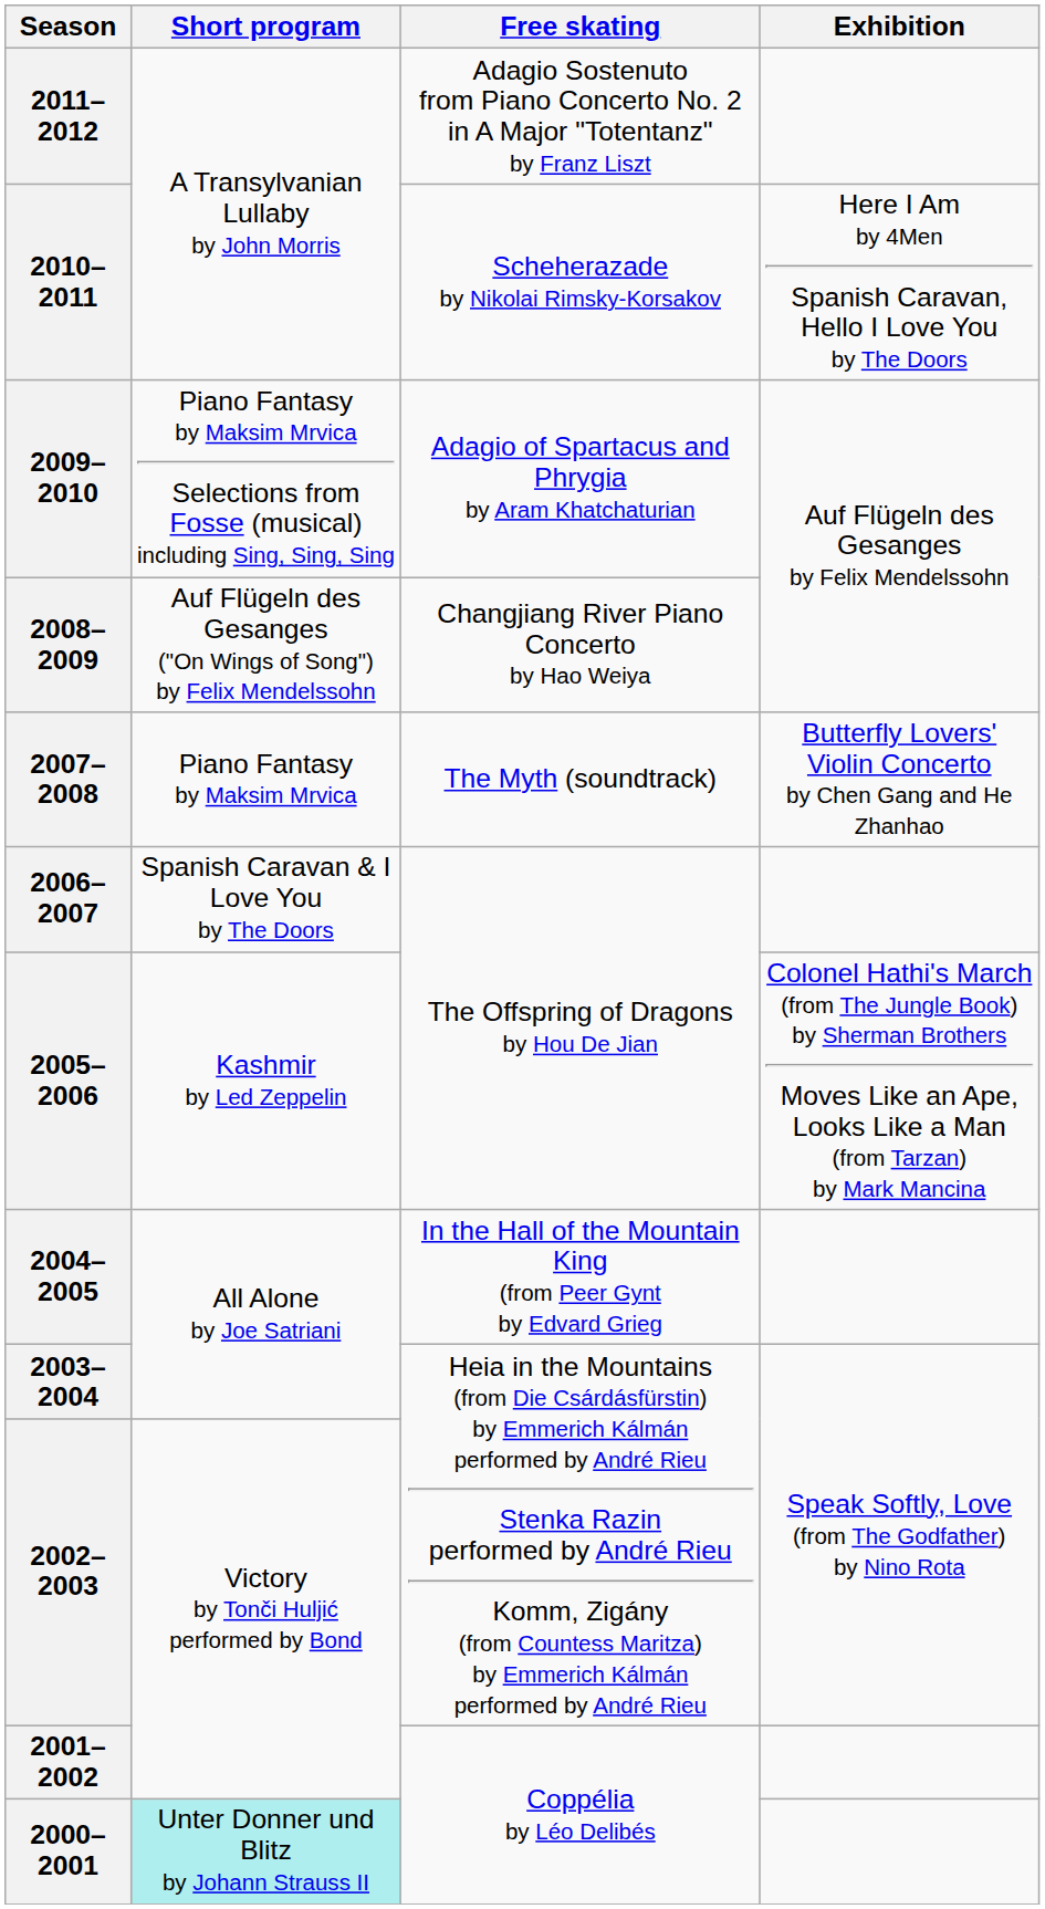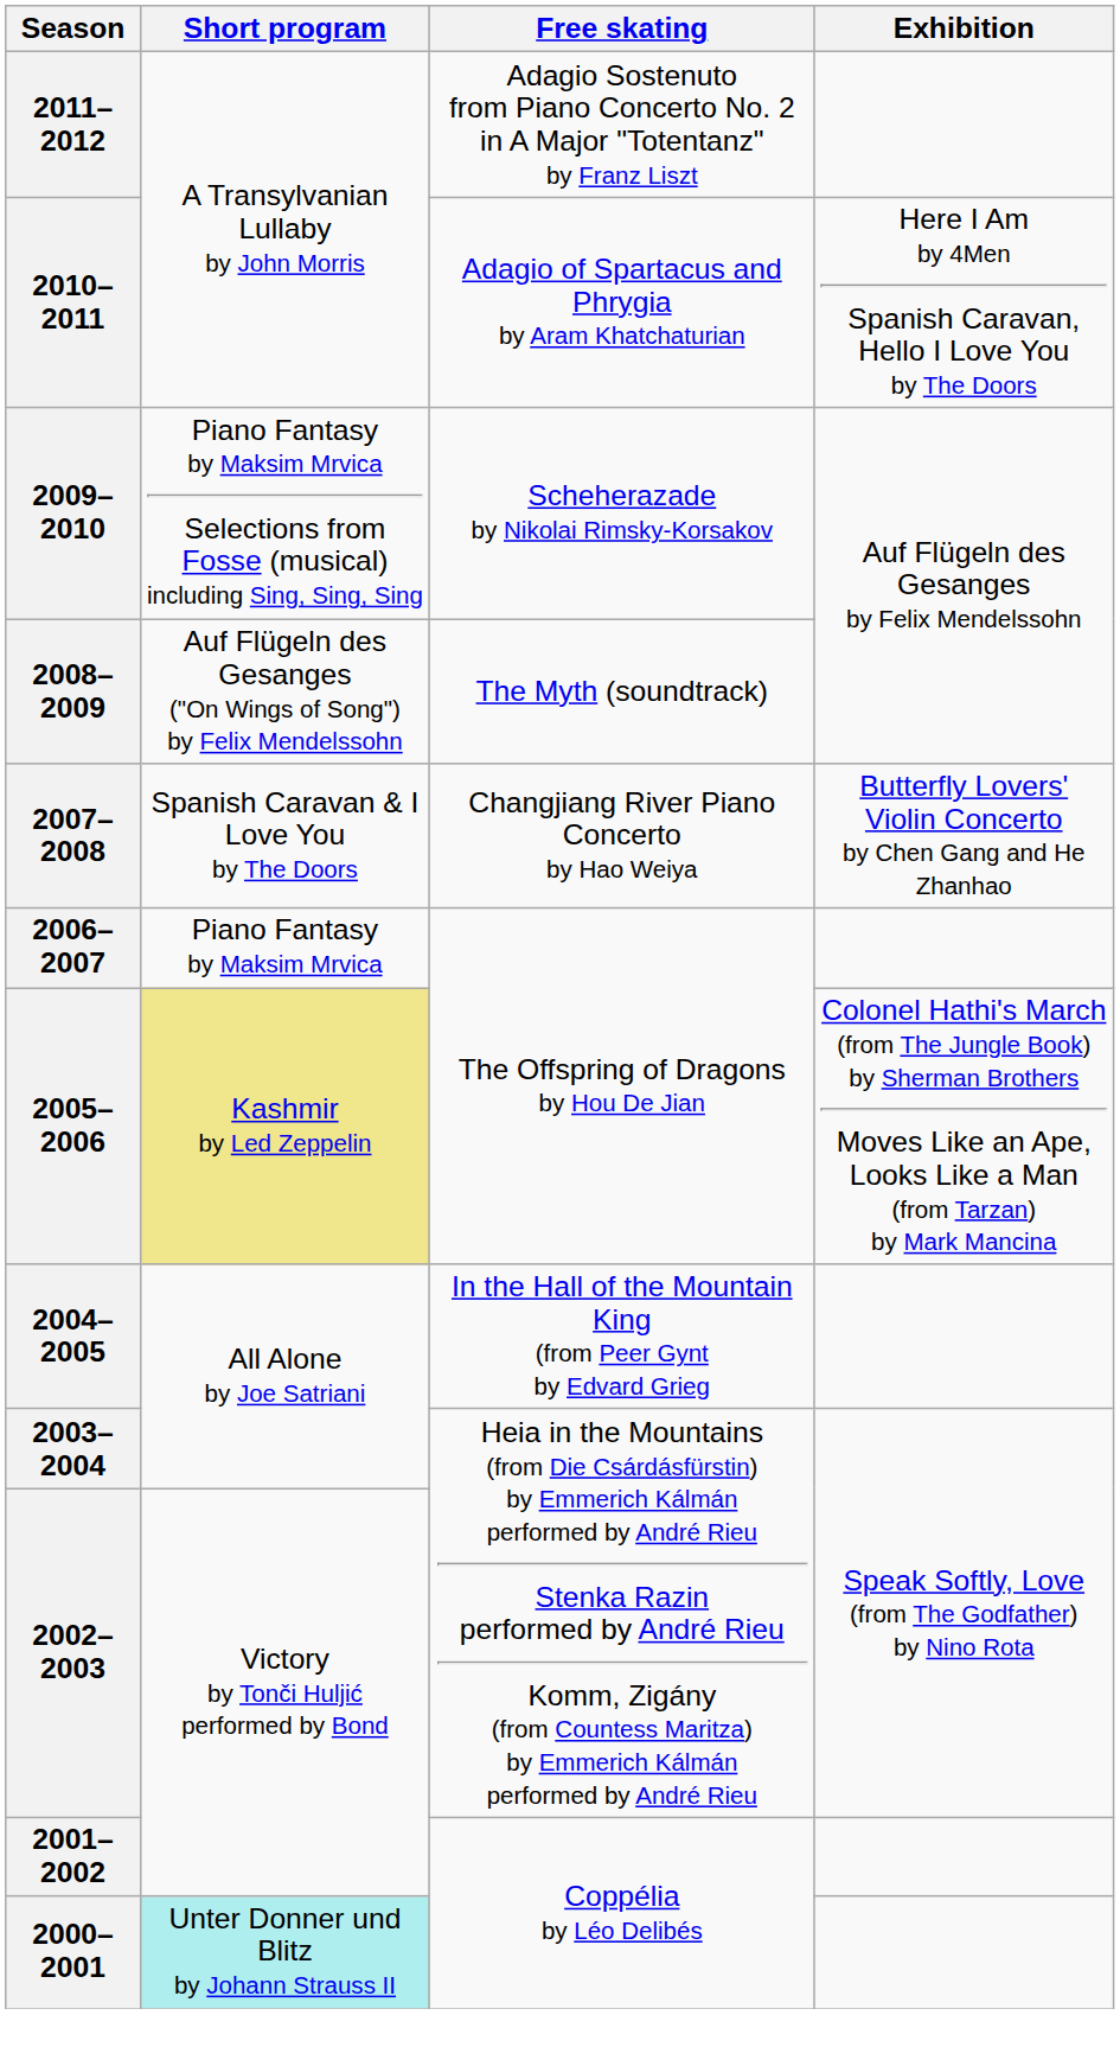 <table class="wikitable" style="text-align:center">
 <tr>
 <th>Season</th>
 <th><a href='#'>Short program</a></th>
 <th><a href='#'>Free skating</a></th>
 <th>Exhibition</th>
 </tr>
 <tr>
 <th>2011–2012</th>
 <td rowspan="2">A Transylvanian Lullaby <br><small> by <a href='#'>John Morris</a> </small></td>
 <td>Adagio Sostenuto <br> from Piano Concerto No. 2 in A Major "Totentanz" <br><small> by <a href='#'>Franz Liszt</a> </small></td>
 <td></td>
 </tr>
 <tr>
 <th>2010–2011</th>
-<td><a href='#'>Scheherazade</a> <br> <small> by <a href='#'>Nikolai Rimsky-Korsakov</a></small></td>
+<td><a href='#'>Adagio of Spartacus and Phrygia</a> <br> <small> by <a href='#'>Aram Khatchaturian</a> </small></td>
 <td>Here I Am <br> <small> by 4Men</small><hr>Spanish Caravan,<br>Hello I Love You<br> <small> by  <a href='#'>The Doors</a> </small></td>
 </tr>
 <tr>
 <th>2009–2010</th>
 <td>Piano Fantasy <br> <small> by <a href='#'>Maksim Mrvica</a> </small> <hr> Selections from <a href='#'>Fosse</a> (musical) <br>  <small> including <a href='#'>Sing, Sing, Sing</a></small></td>
-<td><a href='#'>Adagio of Spartacus and Phrygia</a> <br> <small> by <a href='#'>Aram Khatchaturian</a> </small></td>
+<td><a href='#'>Scheherazade</a> <br> <small> by <a href='#'>Nikolai Rimsky-Korsakov</a></small></td>
 <td rowspan=2>Auf Flügeln des Gesanges <br> <small> by Felix Mendelssohn</small></td>
 </tr>
 <tr>
 <th>2008–2009</th>
 <td>Auf Flügeln des Gesanges <br> <small> ("On Wings of Song") <br>  by <a href='#'>Felix Mendelssohn</a></small></td>
-<td>Changjiang River Piano Concerto <br> <small> by Hao Weiya</small></td>
+<td><a href='#'>The Myth</a> (soundtrack)</td>
 </tr>
 <tr>
 <th>2007–2008</th>
-<td>Piano Fantasy <br> <small> by <a href='#'>Maksim Mrvica</a></small></td>
-<td><a href='#'>The Myth</a> (soundtrack)</td>
+<td>Spanish Caravan & I Love You<br> <small> by <a href='#'>The Doors</a></small></td>
+<td>Changjiang River Piano Concerto <br> <small> by Hao Weiya</small></td>
 <td><a href='#'>Butterfly Lovers' Violin Concerto</a> <br> <small> by Chen Gang and He Zhanhao</small></td>
 </tr>
 <tr>
 <th>2006–2007</th>
-<td>Spanish Caravan & I Love You<br> <small> by <a href='#'>The Doors</a></small></td>
+<td>Piano Fantasy <br> <small> by <a href='#'>Maksim Mrvica</a></small></td>
 <td rowspan="2">The Offspring of Dragons<br> <small> by <a href='#'>Hou De Jian</a></small></td>
 <td></td>
 </tr>
 <tr>
 <th>2005–2006</th>
-<td><a href='#'>Kashmir</a> <br> <small> by <a href='#'>Led Zeppelin</a></small></td>
+<td style="background: khaki;"><a href='#'>Kashmir</a> <br> <small> by <a href='#'>Led Zeppelin</a></small></td>
 <td><a href='#'>Colonel Hathi's March</a> <br> <small> (from <a href='#'>The Jungle Book</a>) <br> by <a href='#'>Sherman Brothers</a></small> <hr> Moves Like an Ape, Looks Like a Man <br> <small> (from <a href='#'>Tarzan</a>) <br> by <a href='#'>Mark Mancina</a></small></td>
 </tr>
 <tr>
 <th>2004–2005</th>
 <td rowspan=2>All Alone <br> <small> by <a href='#'>Joe Satriani</a></small></td>
 <td><a href='#'>In the Hall of the Mountain King</a> <br> <small> (from <a href='#'>Peer Gynt</a> <br> by <a href='#'>Edvard Grieg</a></small></td>
 <td></td>
 </tr>
 <tr>
 <th>2003–2004</th>
 <td rowspan=2>Heia in the Mountains <br> <small> (from <a href='#'>Die Csárdásfürstin</a>) <br> by <a href='#'>Emmerich Kálmán</a> <br> performed by <a href='#'>André Rieu</a></small> <hr> <a href='#'>Stenka Razin</a> <br> performed by <a href='#'>André Rieu</a> <hr> Komm, Zigány <br> <small> (from <a href='#'>Countess Maritza</a>) <br> by <a href='#'>Emmerich Kálmán</a> <br> performed by <a href='#'>André Rieu</a></small></td>
 <td rowspan=2><a href='#'>Speak Softly, Love</a> <br> <small> (from <a href='#'>The Godfather</a>) <br> by <a href='#'>Nino Rota</a></small></td>
 </tr>
 <tr>
 <th>2002–2003</th>
 <td rowspan=2>Victory <br> <small> by <a href='#'>Tonči Huljić</a> <br> performed by <a href='#'>Bond</a></small></td>
 </tr>
 <tr>
 <th>2001–2002</th>
 <td rowspan=2><a href='#'>Coppélia</a> <br> <small> by <a href='#'>Léo Delibés</a> </small></td>
 <td></td>
 </tr>
 <tr>
 <th>2000–2001</th>
 <td style="background: paleturquoise;">Unter Donner und Blitz <br> <small> by <a href='#'>Johann Strauss II</a></small></td>
 <td></td>
 </tr>
 </table>
